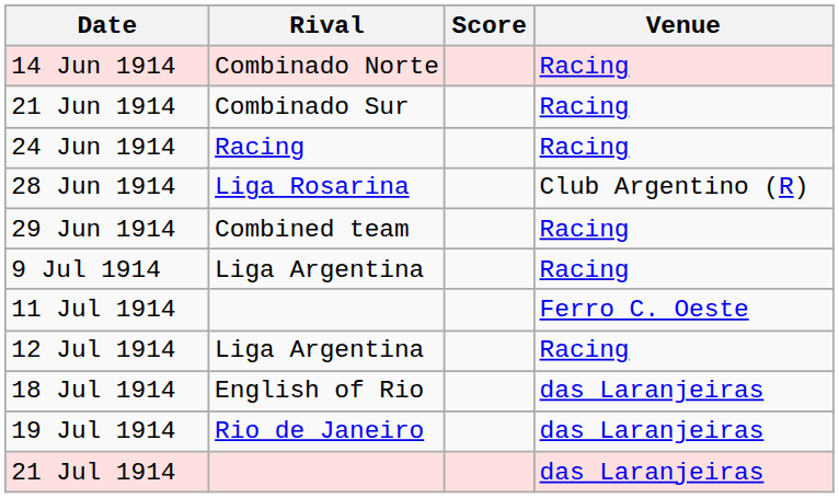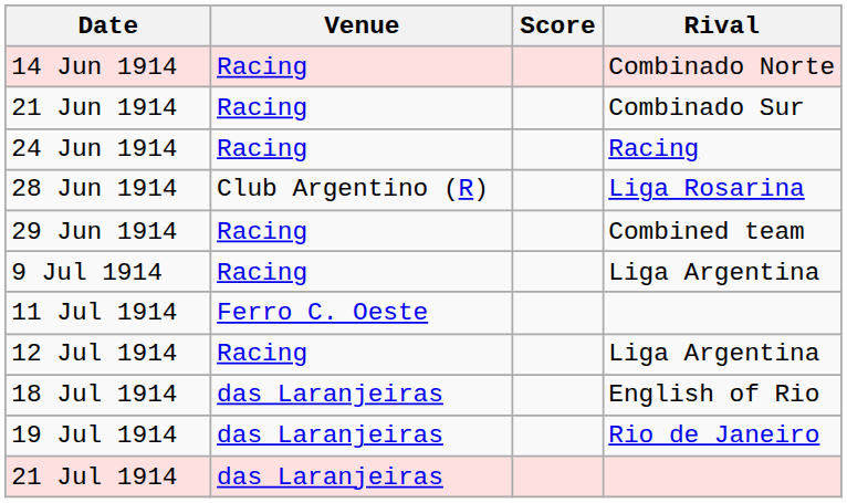 <table class="wikitable sortable">
 <tr>
 <th width=100px>Date</th>
+<th width=150px>Venue</th>
+<th width=40px>Score</th>
 <th width=>Rival</th>
-<th width=40px>Score</th>
-<th width=150px>Venue</th>
 </tr>
 <tr style="background:#ffe0e0">
 <td>14 Jun 1914</td>
+<td><a href='#'>Racing</a></td>
+<td></td>
 <td> Combinado Norte</td>
-<td></td>
-<td><a href='#'>Racing</a></td>
 </tr>
 <tr>
 <td>21 Jun 1914</td>
+<td><a href='#'>Racing</a></td>
+<td></td>
 <td> Combinado Sur</td>
-<td></td>
-<td><a href='#'>Racing</a></td>
 </tr>
 <tr>
 <td>24 Jun 1914</td>
+<td><a href='#'>Racing</a></td>
+<td></td>
 <td> <a href='#'>Racing</a></td>
-<td></td>
-<td><a href='#'>Racing</a></td>
 </tr>
 <tr>
 <td>28 Jun 1914</td>
+<td>Club Argentino (<a href='#'>R</a>)</td>
+<td></td>
 <td> <a href='#'>Liga Rosarina</a></td>
-<td></td>
-<td>Club Argentino (<a href='#'>R</a>)</td>
 </tr>
 <tr>
 <td>29 Jun 1914</td>
+<td><a href='#'>Racing</a></td>
+<td></td>
 <td> Combined team</td>
-<td></td>
-<td><a href='#'>Racing</a></td>
 </tr>
 <tr>
 <td>9 Jul 1914</td>
+<td><a href='#'>Racing</a></td>
+<td></td>
 <td> Liga Argentina</td>
-<td></td>
-<td><a href='#'>Racing</a></td>
 </tr>
 <tr>
 <td>11 Jul 1914</td>
+<td><a href='#'>Ferro C. Oeste</a></td>
+<td></td>
 <td> </td>
-<td></td>
-<td><a href='#'>Ferro C. Oeste</a></td>
 </tr>
 <tr>
 <td>12 Jul 1914</td>
+<td><a href='#'>Racing</a></td>
+<td></td>
 <td> Liga Argentina</td>
-<td></td>
-<td><a href='#'>Racing</a></td>
 </tr>
 <tr>
 <td>18 Jul 1914</td>
+<td><a href='#'>das Laranjeiras</a></td>
+<td></td>
 <td> English of Rio</td>
-<td></td>
-<td><a href='#'>das Laranjeiras</a></td>
 </tr>
 <tr>
 <td>19 Jul 1914</td>
+<td><a href='#'>das Laranjeiras</a></td>
+<td></td>
 <td> <a href='#'>Rio de Janeiro</a></td>
-<td></td>
-<td><a href='#'>das Laranjeiras</a></td>
 </tr>
 <tr style="background:#ffe0e0">
 <td>21 Jul 1914</td>
+<td><a href='#'>das Laranjeiras</a></td>
 <td></td>
 <td></td>
-<td><a href='#'>das Laranjeiras</a></td>
 </tr>
 </table>
